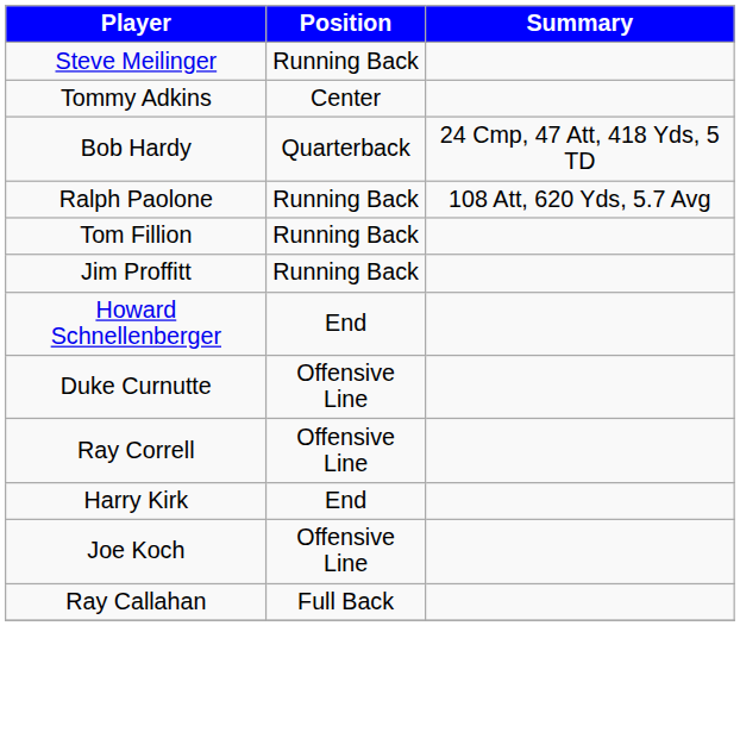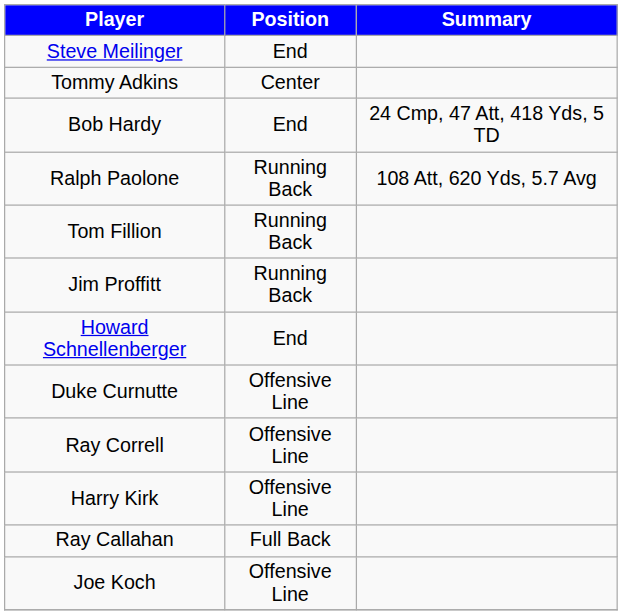 <table class="wikitable" width="80%">
 <tr align="center"  style="background: blue;color:#FFFFFF;">
 <td><strong>Player</strong></td>
 <td><strong>Position</strong></td>
 <td><strong>Summary</strong></td>
 </tr>
 <tr align="center" bgcolor="">
 <td><a href='#'>Steve Meilinger</a></td>
-<td>Running Back</td>
+<td>End</td>
 <td></td>
 </tr>
 <tr align="center" bgcolor="">
 <td>Tommy Adkins</td>
 <td>Center</td>
 <td></td>
 </tr>
 <tr align="center" bgcolor="">
 <td>Bob Hardy</td>
-<td>Quarterback</td>
+<td>End</td>
 <td>24 Cmp, 47 Att, 418 Yds, 5 TD</td>
 </tr>
 <tr align="center" bgcolor="">
 <td>Ralph Paolone</td>
 <td>Running Back</td>
 <td>108 Att, 620 Yds, 5.7 Avg</td>
 </tr>
 <tr align="center" bgcolor="">
 <td>Tom Fillion</td>
 <td>Running Back</td>
 <td></td>
 </tr>
 <tr align="center" bgcolor="">
 <td>Jim Proffitt</td>
 <td>Running Back</td>
 <td></td>
 </tr>
 <tr align="center" bgcolor="">
 <td><a href='#'>Howard Schnellenberger</a></td>
 <td>End</td>
 <td></td>
 </tr>
 <tr align="center" bgcolor="">
 <td>Duke Curnutte</td>
 <td>Offensive Line</td>
 <td></td>
 </tr>
 <tr align="center" bgcolor="">
 <td>Ray Correll</td>
 <td>Offensive Line</td>
 <td></td>
 </tr>
 <tr align="center" bgcolor="">
 <td>Harry Kirk</td>
-<td>End</td>
-<td></td>
-</tr>
-<tr align="center" bgcolor="">
-<td>Joe Koch</td>
 <td>Offensive Line</td>
 <td></td>
 </tr>
 <tr align="center" bgcolor="">
 <td>Ray Callahan</td>
 <td>Full Back</td>
 <td></td>
 </tr>
 <tr align="center" bgcolor="">
+<td>Joe Koch</td>
+<td>Offensive Line</td>
+<td></td>
+</tr>
+<tr align="center" bgcolor="">
 </tr>
 </table>
